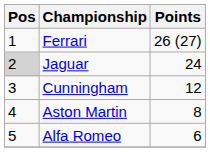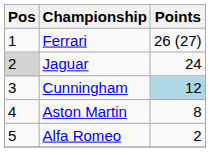 <table class="wikitable" style="font-size: 95%;">
 <tr>
 <th>Pos</th>
 <th>Championship</th>
 <th>Points</th>
 </tr>
 <tr>
 <td>1</td>
 <td> <a href='#'>Ferrari</a></td>
 <td align="right">26 (27)</td>
 </tr>
 <tr>
 <td style="background: lightgrey;">2</td>
 <td> <a href='#'>Jaguar</a></td>
 <td align="right">24</td>
 </tr>
 <tr>
 <td>3</td>
 <td> <a href='#'>Cunningham</a></td>
-<td align="right">12</td>
+<td align="right" style="background: lightblue;">12</td>
 </tr>
 <tr>
 <td>4</td>
 <td> <a href='#'>Aston Martin</a></td>
 <td align="right">8</td>
 </tr>
 <tr>
 <td>5</td>
 <td> <a href='#'>Alfa Romeo</a></td>
-<td align="right">6</td>
+<td align="right">2</td>
 </tr>
 <tr>
 </tr>
 </table>
